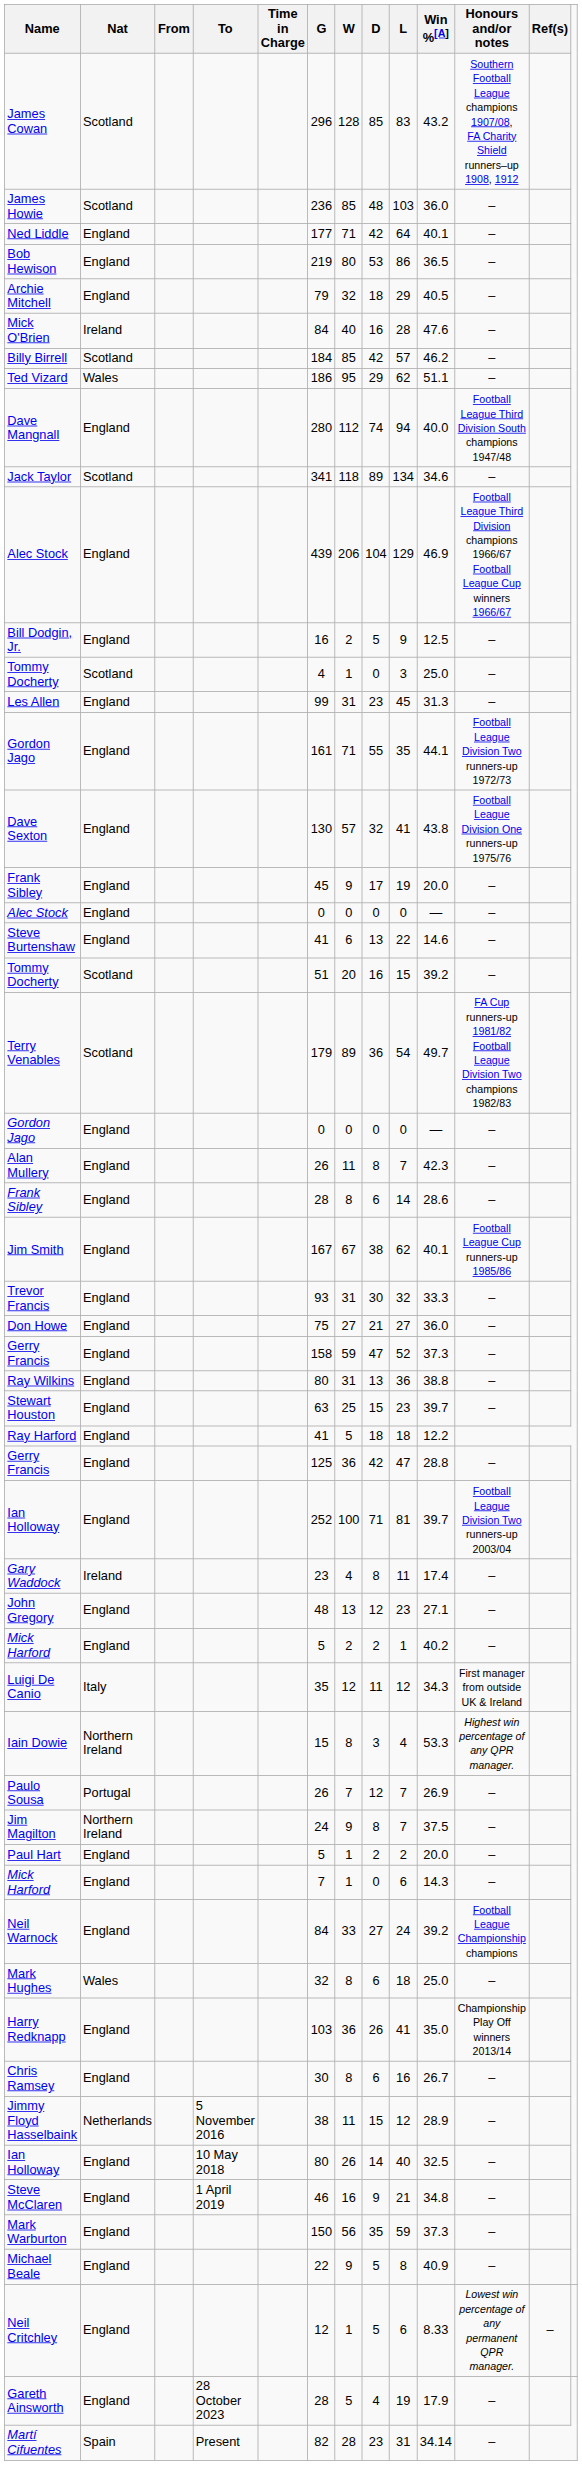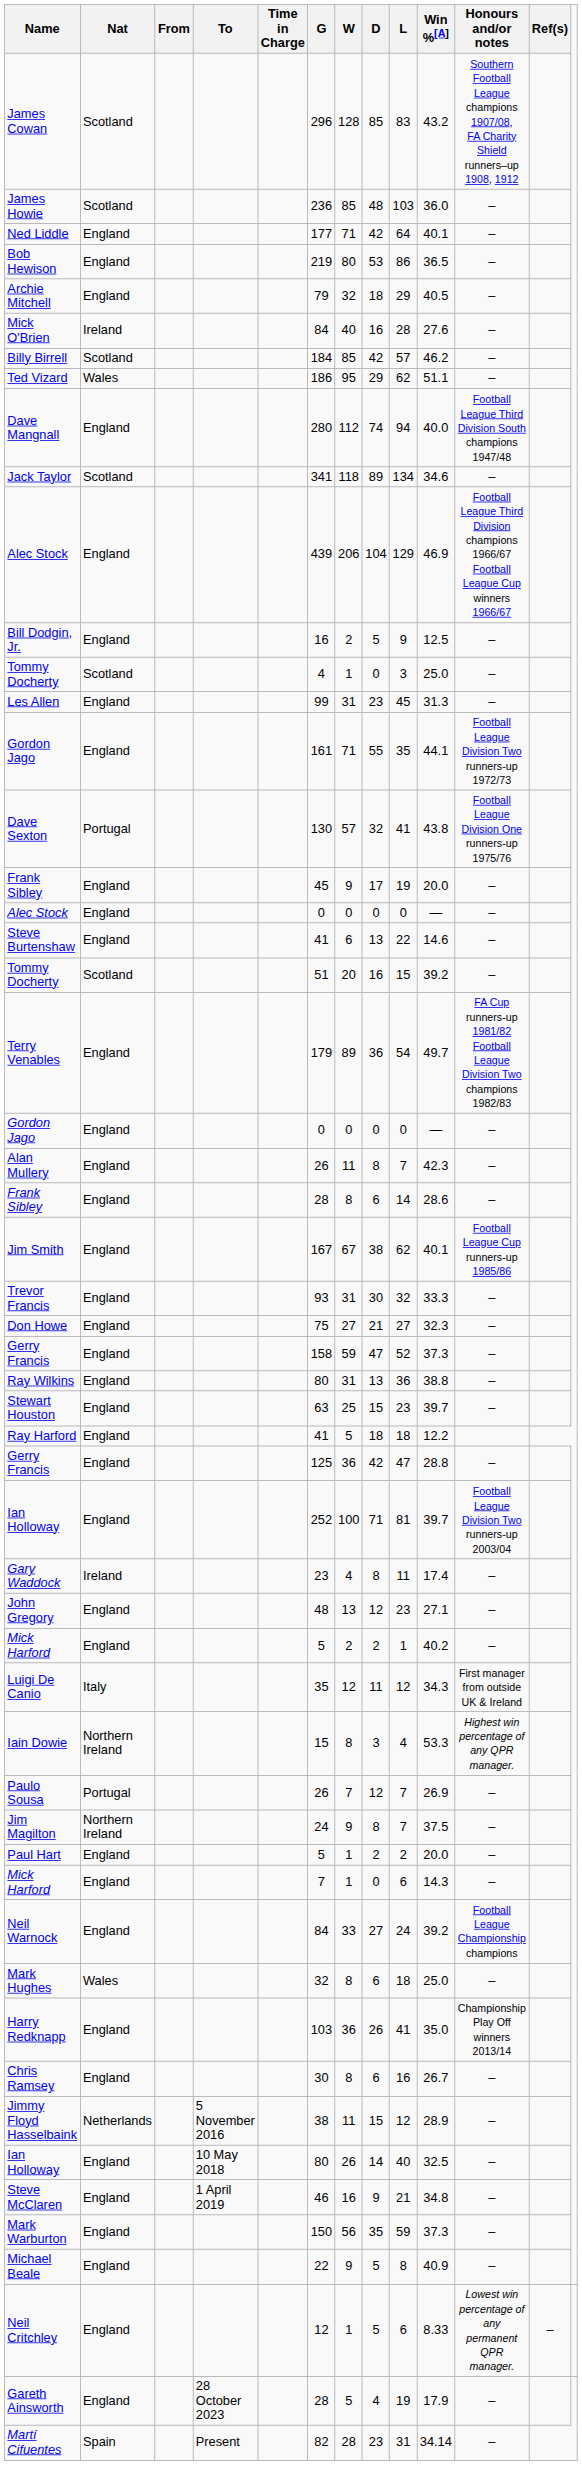 <table class="wikitable sortable">
 <tr>
 <th>Name</th>
 <th>Nat</th>
 <th>From</th>
 <th>To</th>
 <th>Time in Charge</th>
 <th>G</th>
 <th>W</th>
 <th>D</th>
 <th>L</th>
 <th>Win %<sup><span></span><a href='#'>[A</a>]</sup></th>
 <th class="unsortable">Honours and/or notes</th>
 <th class="unsortable">Ref(s)</th>
 </tr>
 <tr>
 <td align=left><a href='#'>James Cowan</a></td>
 <td> Scotland</td>
 <td align=left></td>
 <td align=left></td>
 <td></td>
 <td align=center>296</td>
 <td align=center>128</td>
 <td align=center>85</td>
 <td align=center>83</td>
 <td align=center>43.2</td>
 <td align=center><small><a href='#'>Southern Football League</a> champions <a href='#'>1907/08</a>, <br><a href='#'>FA Charity Shield</a> runners–up <a href='#'>1908</a>, <a href='#'>1912</a></small></td>
 <td></td>
 </tr>
 <tr>
 <td align=left><a href='#'>James Howie</a></td>
 <td> Scotland</td>
 <td align=left></td>
 <td align=left></td>
 <td></td>
 <td align=center>236</td>
 <td align=center>85</td>
 <td align=center>48</td>
 <td align=center>103</td>
 <td align=center>36.0</td>
 <td align=center>–</td>
 <td></td>
 </tr>
 <tr>
 <td align=left><a href='#'>Ned Liddle</a></td>
 <td> England</td>
 <td align=left></td>
 <td align=left></td>
 <td></td>
 <td align=center>177</td>
 <td align=center>71</td>
 <td align=center>42</td>
 <td align=center>64</td>
 <td align=center>40.1</td>
 <td align=center>–</td>
 <td></td>
 </tr>
 <tr>
 <td align=left><a href='#'>Bob Hewison</a></td>
 <td> England</td>
 <td align=left></td>
 <td align=left></td>
 <td></td>
 <td align=center>219</td>
 <td align=center>80</td>
 <td align=center>53</td>
 <td align=center>86</td>
 <td align=center>36.5</td>
 <td align=center>–</td>
 <td></td>
 </tr>
 <tr>
 <td align=left><a href='#'>Archie Mitchell</a></td>
 <td> England</td>
 <td align=left></td>
 <td align=left></td>
 <td></td>
 <td align=center>79</td>
 <td align=center>32</td>
 <td align=center>18</td>
 <td align=center>29</td>
 <td align=center>40.5</td>
 <td align=center>–</td>
 <td></td>
 </tr>
 <tr>
 <td align=left><a href='#'>Mick O'Brien</a></td>
 <td> Ireland</td>
 <td align=left></td>
 <td align=left></td>
 <td></td>
 <td align=center>84</td>
 <td align=center>40</td>
 <td align=center>16</td>
 <td align=center>28</td>
-<td align=center>47.6</td>
+<td align=center>27.6</td>
 <td align=center>–</td>
 <td></td>
 </tr>
 <tr>
 <td align=left><a href='#'>Billy Birrell</a></td>
 <td> Scotland</td>
 <td align=left></td>
 <td align=left></td>
 <td></td>
 <td align=center>184</td>
 <td align=center>85</td>
 <td align=center>42</td>
 <td align=center>57</td>
 <td align=center>46.2</td>
 <td align=center>–</td>
 <td></td>
 </tr>
 <tr>
 <td align=left><a href='#'>Ted Vizard</a></td>
 <td> Wales</td>
 <td align=left></td>
 <td align=left></td>
 <td></td>
 <td align=center>186</td>
 <td align=center>95</td>
 <td align=center>29</td>
 <td align=center>62</td>
 <td align=center>51.1</td>
 <td align=center>–</td>
 <td></td>
 </tr>
 <tr>
 <td align=left><a href='#'>Dave Mangnall</a></td>
 <td> England</td>
 <td align=left></td>
 <td align=left></td>
 <td></td>
 <td align=center>280</td>
 <td align=center>112</td>
 <td align=center>74</td>
 <td align=center>94</td>
 <td align=center>40.0</td>
 <td align=center><small><a href='#'>Football League Third Division South</a> champions 1947/48</small></td>
 <td></td>
 </tr>
 <tr>
 <td align=left><a href='#'>Jack Taylor</a></td>
 <td> Scotland</td>
 <td align=left></td>
 <td align=left></td>
 <td></td>
 <td align=center>341</td>
 <td align=center>118</td>
 <td align=center>89</td>
 <td align=center>134</td>
 <td align=center>34.6</td>
 <td align=center>–</td>
 <td></td>
 </tr>
 <tr>
 <td align=left><a href='#'>Alec Stock</a></td>
 <td> England</td>
 <td align=left></td>
 <td align=left></td>
 <td></td>
 <td align=center>439</td>
 <td align=center>206</td>
 <td align=center>104</td>
 <td align=center>129</td>
 <td align=center>46.9</td>
 <td align=center><small><a href='#'>Football League Third Division</a> champions 1966/67<br><a href='#'>Football League Cup</a> winners <a href='#'>1966/67</a></small></td>
 <td></td>
 </tr>
 <tr>
 <td align=left><a href='#'>Bill Dodgin, Jr.</a></td>
 <td> England</td>
 <td align=left></td>
 <td align=left></td>
 <td></td>
 <td align=center>16</td>
 <td align=center>2</td>
 <td align=center>5</td>
 <td align=center>9</td>
 <td align=center>12.5</td>
 <td align=center>–</td>
 <td></td>
 </tr>
 <tr>
 <td align=left><a href='#'>Tommy Docherty</a></td>
 <td> Scotland</td>
 <td align=left></td>
 <td align=left></td>
 <td></td>
 <td align=center>4</td>
 <td align=center>1</td>
 <td align=center>0</td>
 <td align=center>3</td>
 <td align=center>25.0</td>
 <td align=center>–</td>
 <td></td>
 </tr>
 <tr>
 <td align=left><a href='#'>Les Allen</a></td>
 <td> England</td>
 <td align=left></td>
 <td align=left></td>
 <td></td>
 <td align=center>99</td>
 <td align=center>31</td>
 <td align=center>23</td>
 <td align=center>45</td>
 <td align=center>31.3</td>
 <td align=center>–</td>
 <td></td>
 </tr>
 <tr>
 <td align=left><a href='#'>Gordon Jago</a></td>
 <td> England</td>
 <td align=left></td>
 <td align=left></td>
 <td></td>
 <td align=center>161</td>
 <td align=center>71</td>
 <td align=center>55</td>
 <td align=center>35</td>
 <td align=center>44.1</td>
 <td align=center><small><a href='#'>Football League Division Two</a> runners-up 1972/73</small></td>
 <td></td>
 </tr>
 <tr>
 <td align=left><a href='#'>Dave Sexton</a></td>
-<td> England</td>
+<td> Portugal</td>
 <td align=left></td>
 <td align=left></td>
 <td></td>
 <td align=center>130</td>
 <td align=center>57</td>
 <td align=center>32</td>
 <td align=center>41</td>
 <td align=center>43.8</td>
 <td align=center><small><a href='#'>Football League Division One</a> runners-up 1975/76</small></td>
 <td></td>
 </tr>
 <tr>
 <td align=left><a href='#'>Frank Sibley</a></td>
 <td> England</td>
 <td align=left></td>
 <td align=left></td>
 <td></td>
 <td align=center>45</td>
 <td align=center>9</td>
 <td align=center>17</td>
 <td align=center>19</td>
 <td align=center>20.0</td>
 <td align=center>–</td>
 <td></td>
 </tr>
 <tr>
 <td align=left><em><a href='#'>Alec Stock</a></em></td>
 <td> England</td>
 <td align=left></td>
 <td align=left></td>
 <td></td>
 <td align=center>0</td>
 <td align=center>0</td>
 <td align=center>0</td>
 <td align=center>0</td>
 <td align=center>—</td>
 <td align=center>–</td>
 <td></td>
 </tr>
 <tr>
 <td align=left><a href='#'>Steve Burtenshaw</a></td>
 <td> England</td>
 <td align=left></td>
 <td align=left></td>
 <td></td>
 <td align=center>41</td>
 <td align=center>6</td>
 <td align=center>13</td>
 <td align=center>22</td>
 <td align=center>14.6</td>
 <td align=center>–</td>
 <td></td>
 </tr>
 <tr>
 <td align=left><a href='#'>Tommy Docherty</a></td>
 <td> Scotland</td>
 <td align=left></td>
 <td align=left></td>
 <td></td>
 <td align=center>51</td>
 <td align=center>20</td>
 <td align=center>16</td>
 <td align=center>15</td>
 <td align=center>39.2</td>
 <td align=center>–</td>
 <td></td>
 </tr>
 <tr>
 <td align=left><a href='#'>Terry Venables</a></td>
-<td> Scotland</td>
+<td> England</td>
 <td align=left></td>
 <td align=left></td>
 <td></td>
 <td align=center>179</td>
 <td align=center>89</td>
 <td align=center>36</td>
 <td align=center>54</td>
 <td align=center>49.7</td>
 <td align=center><small><a href='#'>FA Cup</a> runners-up <a href='#'>1981/82</a><br><a href='#'>Football League Division Two</a> champions 1982/83</small></td>
 <td></td>
 </tr>
 <tr>
 <td align=left><em><a href='#'>Gordon Jago</a></em></td>
 <td> England</td>
 <td align=left></td>
 <td align=left></td>
 <td></td>
 <td align=center>0</td>
 <td align=center>0</td>
 <td align=center>0</td>
 <td align=center>0</td>
 <td align=center>—</td>
 <td align=center>–</td>
 <td></td>
 </tr>
 <tr>
 <td align=left><a href='#'>Alan Mullery</a></td>
 <td> England</td>
 <td align=left></td>
 <td align=left></td>
 <td></td>
 <td align=center>26</td>
 <td align=center>11</td>
 <td align=center>8</td>
 <td align=center>7</td>
 <td align=center>42.3</td>
 <td align=center>–</td>
 <td></td>
 </tr>
 <tr>
 <td align=left><em><a href='#'>Frank Sibley</a></em></td>
 <td> England</td>
 <td align=left></td>
 <td align=left></td>
 <td></td>
 <td align=center>28</td>
 <td align=center>8</td>
 <td align=center>6</td>
 <td align=center>14</td>
 <td align=center>28.6</td>
 <td align=center>–</td>
 <td></td>
 </tr>
 <tr>
 <td align=left><a href='#'>Jim Smith</a></td>
 <td> England</td>
 <td align=left></td>
 <td align=left></td>
 <td></td>
 <td align=center>167</td>
 <td align=center>67</td>
 <td align=center>38</td>
 <td align=center>62</td>
 <td align=center>40.1</td>
 <td align=center><small><a href='#'>Football League Cup</a> runners-up <a href='#'>1985/86</a></small></td>
 <td></td>
 </tr>
 <tr>
 <td align=left><a href='#'>Trevor Francis</a></td>
 <td> England</td>
 <td align=left></td>
 <td align=left></td>
 <td></td>
 <td align=center>93</td>
 <td align=center>31</td>
 <td align=center>30</td>
 <td align=center>32</td>
 <td align=center>33.3</td>
 <td align=center>–</td>
 <td></td>
 </tr>
 <tr>
 <td align=left><a href='#'>Don Howe</a></td>
 <td> England</td>
 <td align=left></td>
 <td align=left></td>
 <td></td>
 <td align=center>75</td>
 <td align=center>27</td>
 <td align=center>21</td>
 <td align=center>27</td>
-<td align=center>36.0</td>
+<td align=center>32.3</td>
 <td align=center>–</td>
 <td></td>
 </tr>
 <tr>
 <td align=left><a href='#'>Gerry Francis</a></td>
 <td> England</td>
 <td align=left></td>
 <td align=left></td>
 <td></td>
 <td align=center>158</td>
 <td align=center>59</td>
 <td align=center>47</td>
 <td align=center>52</td>
 <td align=center>37.3</td>
 <td align=center>–</td>
 <td></td>
 </tr>
 <tr>
 <td align=left><a href='#'>Ray Wilkins</a></td>
 <td> England</td>
 <td align=left></td>
 <td align=left></td>
 <td></td>
 <td align=center>80</td>
 <td align=center>31</td>
 <td align=center>13</td>
 <td align=center>36</td>
 <td align=center>38.8</td>
 <td align=center>–</td>
 <td></td>
 </tr>
 <tr>
 <td align=left><a href='#'>Stewart Houston</a></td>
 <td> England</td>
 <td align=left></td>
 <td align=left></td>
 <td></td>
 <td align=center>63</td>
 <td align=center>25</td>
 <td align=center>15</td>
 <td align=center>23</td>
 <td align=center>39.7</td>
 <td align=center>–</td>
 <td></td>
 </tr>
 <tr>
 <td align=left><a href='#'>Ray Harford</a></td>
 <td> England</td>
 <td align=left></td>
 <td align=left></td>
 <td></td>
 <td align=center>41</td>
 <td align=center>5</td>
 <td align=center>18</td>
 <td align=center>18</td>
 <td align=center>12.2</td>
 <td></td>
 </tr>
 <tr>
 <td align=left><a href='#'>Gerry Francis</a></td>
 <td> England</td>
 <td align=left></td>
 <td align=left></td>
 <td></td>
 <td align=center>125</td>
 <td align=center>36</td>
 <td align=center>42</td>
 <td align=center>47</td>
 <td align=center>28.8</td>
 <td align=center>–</td>
 <td></td>
 </tr>
 <tr>
 <td align=left><a href='#'>Ian Holloway</a></td>
 <td> England</td>
 <td align=left></td>
 <td align=left></td>
 <td></td>
 <td align=center>252</td>
 <td align=center>100</td>
 <td align=center>71</td>
 <td align=center>81</td>
 <td align=center>39.7</td>
 <td align=center><small><a href='#'>Football League Division Two</a> runners-up 2003/04</small></td>
 <td></td>
 </tr>
 <tr>
 <td align=left><em><a href='#'>Gary Waddock</a></em></td>
 <td> Ireland</td>
 <td align=left></td>
 <td align=left></td>
 <td></td>
 <td align=center>23</td>
 <td align=center>4</td>
 <td align=center>8</td>
 <td align=center>11</td>
 <td align=center>17.4</td>
 <td align=center>–</td>
 <td></td>
 </tr>
 <tr>
 <td align=left><a href='#'>John Gregory</a></td>
 <td> England</td>
 <td align=left></td>
 <td align=left></td>
 <td></td>
 <td align=center>48</td>
 <td align=center>13</td>
 <td align=center>12</td>
 <td align=center>23</td>
 <td align=center>27.1</td>
 <td align=center>–</td>
 <td></td>
 </tr>
 <tr>
 <td align=left><em><a href='#'>Mick Harford</a></em></td>
 <td> England</td>
 <td align=left></td>
 <td align=left></td>
 <td></td>
 <td align=center>5</td>
 <td align=center>2</td>
 <td align=center>2</td>
 <td align=center>1</td>
 <td align=center>40.2</td>
 <td align=center>–</td>
 <td></td>
 </tr>
 <tr>
 <td align=left><a href='#'>Luigi De Canio</a></td>
 <td> Italy</td>
 <td align=left></td>
 <td align=left></td>
 <td></td>
 <td align=center>35</td>
 <td align=center>12</td>
 <td align=center>11</td>
 <td align=center>12</td>
 <td align=center>34.3</td>
 <td align=center><small>First manager from outside UK & Ireland</small></td>
 <td></td>
 </tr>
 <tr>
 <td align=left><a href='#'>Iain Dowie</a></td>
 <td> Northern Ireland</td>
 <td align=left></td>
 <td align=left></td>
 <td></td>
 <td align=center>15</td>
 <td align=center>8</td>
 <td align=center>3</td>
 <td align=center>4</td>
 <td align=center>53.3</td>
 <td align=center><em><small>Highest win percentage of any QPR manager.</small></em></td>
 <td></td>
 </tr>
 <tr>
 <td align=left><a href='#'>Paulo Sousa</a></td>
 <td> Portugal</td>
 <td align=left></td>
 <td align=left></td>
 <td></td>
 <td align=center>26</td>
 <td align=center>7</td>
 <td align=center>12</td>
 <td align=center>7</td>
 <td align=center>26.9</td>
 <td align=center>–</td>
 <td></td>
 </tr>
 <tr>
 <td align=left><a href='#'>Jim Magilton</a></td>
 <td> Northern Ireland</td>
 <td align=left></td>
 <td align=left></td>
 <td></td>
 <td align=center>24</td>
 <td align=center>9</td>
 <td align=center>8</td>
 <td align=center>7</td>
 <td align=center>37.5</td>
 <td align=center>–</td>
 <td></td>
 </tr>
 <tr>
 <td align=left><a href='#'>Paul Hart</a></td>
 <td> England</td>
 <td align=left></td>
 <td align=left></td>
 <td></td>
 <td align=center>5</td>
 <td align=center>1</td>
 <td align=center>2</td>
 <td align=center>2</td>
 <td align=center>20.0</td>
 <td align=center>–</td>
 <td></td>
 </tr>
 <tr>
 <td align=left><em><a href='#'>Mick Harford</a></em></td>
 <td> England</td>
 <td align=left></td>
 <td align=left></td>
 <td></td>
 <td align=center>7</td>
 <td align=center>1</td>
 <td align=center>0</td>
 <td align=center>6</td>
 <td align=center>14.3</td>
 <td align=center>–</td>
 <td></td>
 </tr>
 <tr>
 <td align=left><a href='#'>Neil Warnock</a></td>
 <td> England</td>
 <td align=left></td>
 <td align=left></td>
 <td></td>
 <td align=center>84</td>
 <td align=center>33</td>
 <td align=center>27</td>
 <td align=center>24</td>
 <td align=center>39.2</td>
 <td align=center><small><a href='#'>Football League Championship</a> champions</small></td>
 <td></td>
 </tr>
 <tr>
 <td align=left><a href='#'>Mark Hughes</a></td>
 <td> Wales</td>
 <td align=left></td>
 <td align=left></td>
 <td></td>
 <td align=center>32</td>
 <td align=center>8</td>
 <td align=center>6</td>
 <td align=center>18</td>
 <td align=center>25.0</td>
 <td align=center>–</td>
 <td></td>
 </tr>
 <tr>
 <td align=left><a href='#'>Harry Redknapp</a></td>
 <td> England</td>
 <td align=left></td>
 <td align="left"></td>
 <td></td>
 <td align=center>103</td>
 <td align=center>36</td>
 <td align=center>26</td>
 <td align=center>41</td>
 <td align=center>35.0</td>
 <td align=center><small>Championship Play Off winners 2013/14</small></td>
 <td></td>
 </tr>
 <tr>
 <td alignleft><a href='#'>Chris Ramsey</a></td>
 <td> England</td>
 <td align=left></td>
 <td align="left"></td>
 <td></td>
 <td align=center>30</td>
 <td align=center>8</td>
 <td align=center>6</td>
 <td align=center>16</td>
 <td align=center>26.7</td>
 <td align=center>–</td>
 <td align=center></td>
 </tr>
 <tr>
 <td alignleft><a href='#'>Jimmy Floyd Hasselbaink</a></td>
 <td> Netherlands</td>
 <td align=left></td>
 <td align="left">5 November 2016</td>
 <td></td>
 <td align=center>38</td>
 <td align=center>11</td>
 <td align=center>15</td>
 <td align=center>12</td>
 <td align=center>28.9</td>
 <td align=center>–</td>
 <td align=center></td>
 </tr>
 <tr>
 <td alignleft><a href='#'>Ian Holloway</a></td>
 <td> England</td>
 <td align=left></td>
 <td align="left">10 May 2018</td>
 <td></td>
 <td align=center>80</td>
 <td align=center>26</td>
 <td align=center>14</td>
 <td align=center>40</td>
 <td align=center>32.5</td>
 <td align=center>–</td>
 <td align=center></td>
 </tr>
 <tr>
 <td alignleft><a href='#'>Steve McClaren</a></td>
 <td> England</td>
 <td align=left></td>
 <td align="left">1 April 2019</td>
 <td></td>
 <td align=center>46</td>
 <td align=center>16</td>
 <td align=center>9</td>
 <td align=center>21</td>
 <td align=center>34.8</td>
 <td align=center>–</td>
 <td align=center></td>
 </tr>
 <tr>
 <td alignleft><a href='#'>Mark Warburton</a></td>
 <td> England</td>
 <td align=left></td>
 <td align="left"></td>
 <td></td>
 <td align=center>150</td>
 <td align=center>56</td>
 <td align=center>35</td>
 <td align=center>59</td>
 <td align=center>37.3</td>
 <td align=center>–</td>
 <td align=center></td>
 </tr>
 <tr>
 <td alignleft><a href='#'>Michael Beale</a></td>
 <td> England</td>
 <td align=left></td>
 <td align="left"></td>
 <td></td>
 <td align=center>22</td>
 <td align=center>9</td>
 <td align=center>5</td>
 <td align=center>8</td>
 <td align=center>40.9</td>
 <td align=center>–</td>
 <td align=center></td>
 </tr>
 <tr>
 <td alignleft><a href='#'>Neil Critchley</a></td>
 <td> England</td>
 <td align=left></td>
 <td align="left"></td>
 <td></td>
 <td align=center>12</td>
 <td align=center>1</td>
 <td align=center>5</td>
 <td align=center>6</td>
 <td align=center>8.33</td>
 <td align=center><em><small>Lowest win percentage of any permanent QPR manager.</small></em></td>
 <td align=center>–</td>
 <td align=center></td>
 </tr>
 <tr>
 <td alignleft><a href='#'>Gareth Ainsworth</a></td>
 <td> England</td>
 <td align=left></td>
 <td align=left>28 October 2023</td>
 <td></td>
 <td align=center>28</td>
 <td align=center>5</td>
 <td align=center>4</td>
 <td align=center>19</td>
 <td align=center>17.9</td>
 <td align=center>–</td>
 <td align=center></td>
 </tr>
 <tr>
 <td alignleft><em><a href='#'>Martí Cifuentes</a></em></td>
 <td> Spain</td>
 <td align=left></td>
 <td align=left>Present</td>
 <td><em></em></td>
 <td align=center>82</td>
 <td align=center>28</td>
 <td align=center>23</td>
 <td align=center>31</td>
 <td align=center>34.14</td>
 <td align=center>–</td>
 </tr>
 </table>
